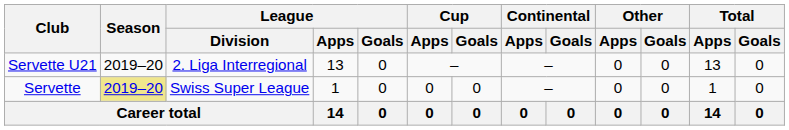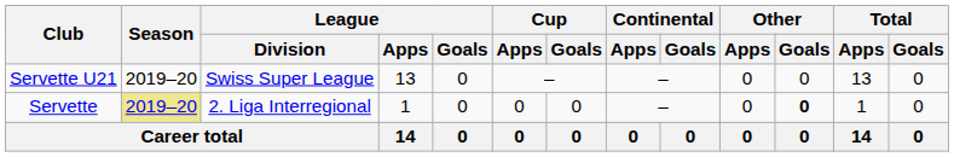 <table class="wikitable" style="text-align: center">
 <tr>
 <th rowspan="2">Club</th>
 <th rowspan="2">Season</th>
 <th colspan="3">League</th>
 <th colspan="2">Cup</th>
 <th colspan="2">Continental</th>
 <th colspan="2">Other</th>
 <th colspan="2">Total</th>
 </tr>
 <tr>
 <th>Division</th>
 <th>Apps</th>
 <th>Goals</th>
 <th>Apps</th>
 <th>Goals</th>
 <th>Apps</th>
 <th>Goals</th>
 <th>Apps</th>
 <th>Goals</th>
 <th>Apps</th>
 <th>Goals</th>
 </tr>
 <tr>
 <td><a href='#'>Servette U21</a></td>
 <td>2019–20</td>
-<td><a href='#'>2. Liga Interregional</a></td>
+<td><a href='#'>Swiss Super League</a></td>
 <td>13</td>
 <td>0</td>
 <td colspan="2">–</td>
 <td colspan="2">–</td>
 <td>0</td>
 <td>0</td>
 <td>13</td>
 <td>0</td>
 </tr>
 <tr>
 <td><a href='#'>Servette</a></td>
 <td style="background: khaki;"><a href='#'>2019–20</a></td>
-<td><a href='#'>Swiss Super League</a></td>
+<td><a href='#'>2. Liga Interregional</a></td>
 <td>1</td>
 <td>0</td>
 <td>0</td>
 <td>0</td>
 <td colspan="2">–</td>
 <td>0</td>
-<td>0</td>
+<td><strong>0</strong></td>
 <td>1</td>
 <td>0</td>
 </tr>
 <tr>
 <th colspan="3">Career total</th>
 <th>14</th>
 <th>0</th>
 <th>0</th>
 <th>0</th>
 <th>0</th>
 <th>0</th>
 <th>0</th>
 <th>0</th>
 <th>14</th>
 <th>0</th>
 </tr>
 </table>
